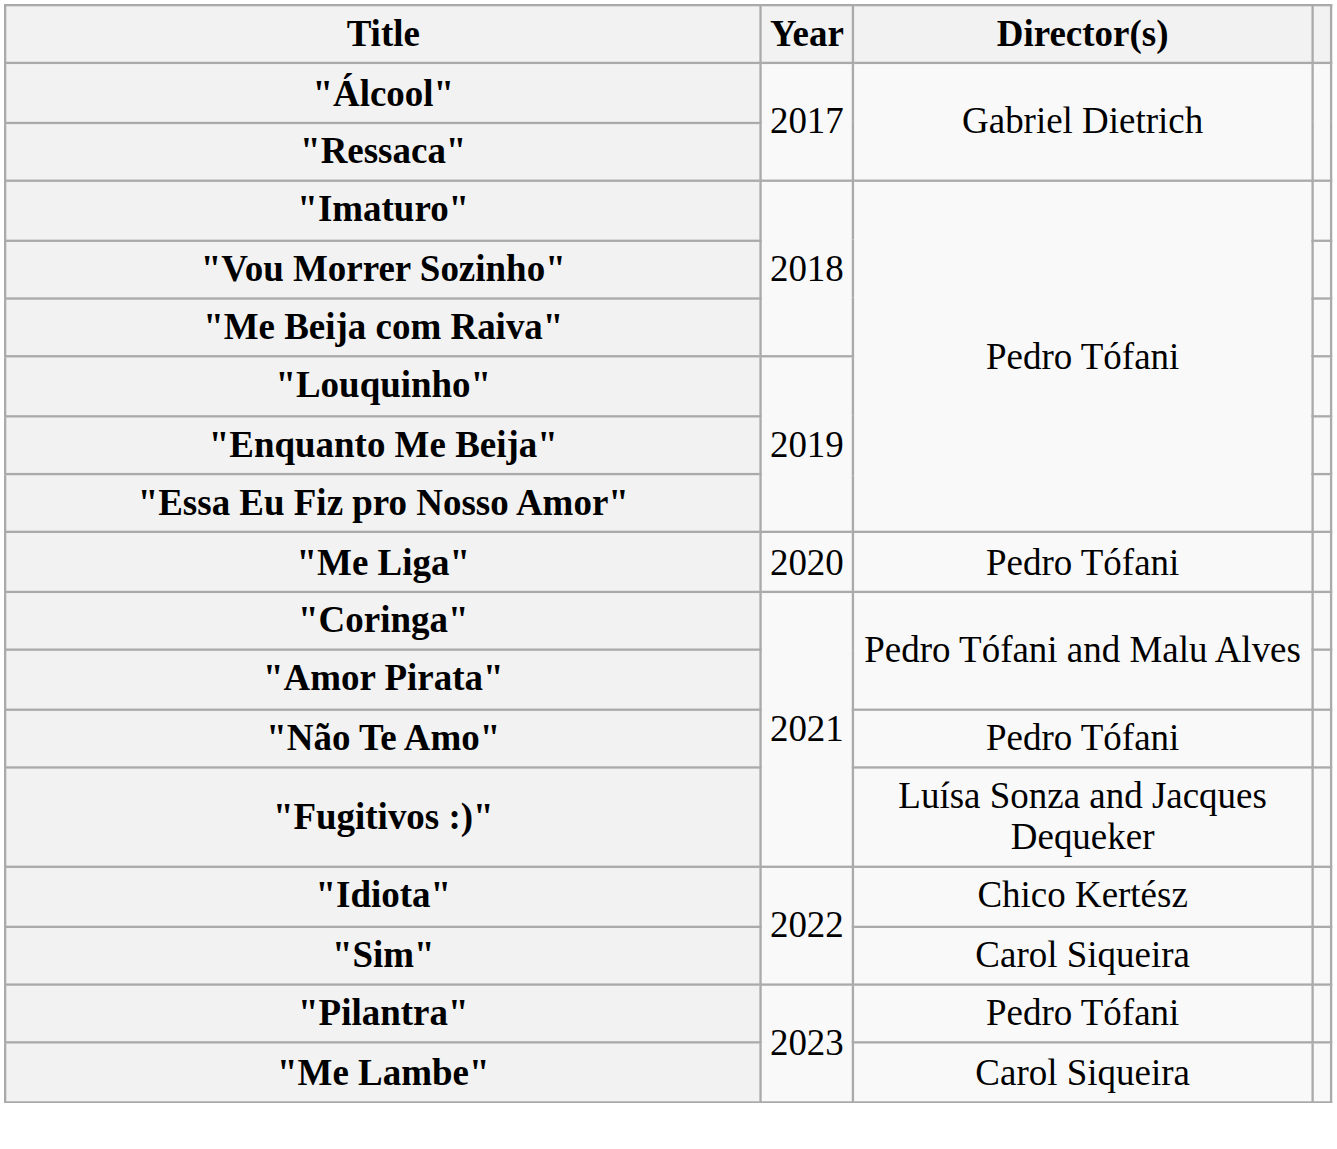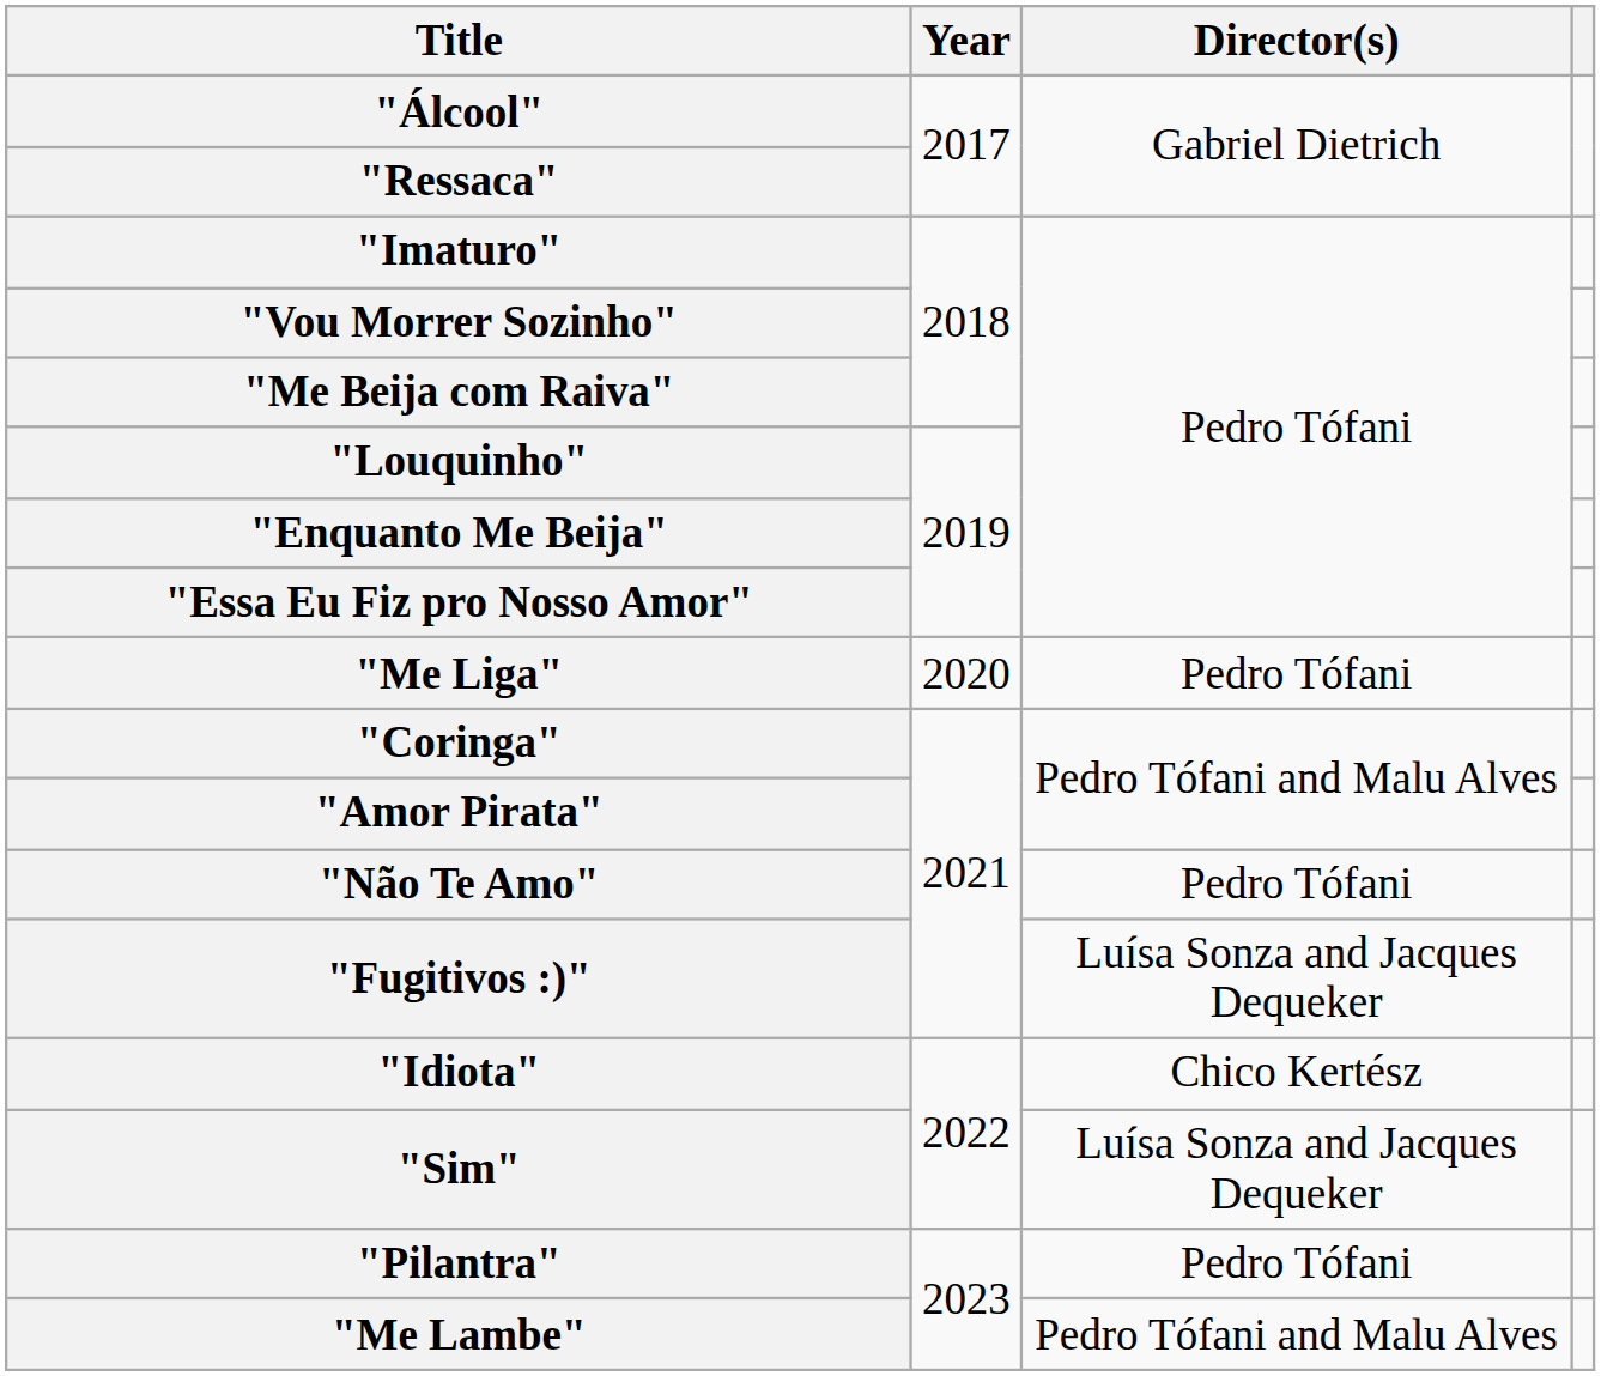 <table class="wikitable plainrowheaders" style="text-align:center;">
 <tr>
 <th scope="col" style="width:20em;">Title</th>
 <th scope="col">Year</th>
 <th scope="col" style="width:12em;">Director(s)</th>
 <th scope="col"></th>
 </tr>
 <tr>
 <th scope="row">"Álcool"</th>
 <td rowspan="2">2017</td>
 <td rowspan="2">Gabriel Dietrich</td>
 <td rowspan="2"></td>
 </tr>
 <tr>
 <th scope="row">"Ressaca"</th>
 </tr>
 <tr>
 <th scope="row">"Imaturo"</th>
 <td rowspan="3">2018</td>
 <td rowspan="6">Pedro Tófani</td>
 <td></td>
 </tr>
 <tr>
 <th scope="row">"Vou Morrer Sozinho"</th>
 <td></td>
 </tr>
 <tr>
 <th scope="row">"Me Beija com Raiva"</th>
 <td></td>
 </tr>
 <tr>
 <th scope="row">"Louquinho"</th>
 <td rowspan="3">2019</td>
 <td></td>
 </tr>
 <tr>
 <th scope="row">"Enquanto Me Beija"</th>
 <td></td>
 </tr>
 <tr>
 <th scope="row">"Essa Eu Fiz pro Nosso Amor"</th>
 <td></td>
 </tr>
 <tr>
 <th scope="row">"Me Liga"<br></th>
 <td>2020</td>
 <td>Pedro Tófani</td>
 <td></td>
 </tr>
 <tr>
 <th scope="row">"Coringa"</th>
 <td rowspan="4">2021</td>
 <td rowspan="2">Pedro Tófani and Malu Alves</td>
 <td></td>
 </tr>
 <tr>
 <th scope="row">"Amor Pirata"</th>
 <td></td>
 </tr>
 <tr>
 <th scope="row">"Não Te Amo"</th>
 <td>Pedro Tófani</td>
 <td></td>
 </tr>
 <tr>
 <th scope="row">"Fugitivos :)"<br></th>
 <td>Luísa Sonza and Jacques Dequeker</td>
 <td></td>
 </tr>
 <tr>
 <th scope="row">"Idiota"</th>
 <td rowspan="2">2022</td>
 <td>Chico Kertész</td>
 <td></td>
 </tr>
 <tr>
 <th scope="row">"Sim"<br></th>
-<td>Carol Siqueira</td>
+<td>Luísa Sonza and Jacques Dequeker</td>
 <td></td>
 </tr>
 <tr>
 <th scope="row">"Pilantra"<br></th>
 <td rowspan="2">2023</td>
 <td>Pedro Tófani</td>
 <td></td>
 </tr>
 <tr>
 <th scope="row">"Me Lambe"</th>
-<td>Carol Siqueira</td>
+<td>Pedro Tófani and Malu Alves</td>
 <td></td>
 </tr>
 </table>
